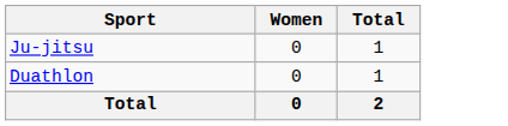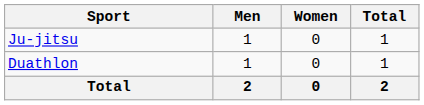 <table class="wikitable sortable" style="text-align:center;">
 <tr>
 <th width=180>Sport</th>
+<th width=55>Men</th>
 <th width=55>Women</th>
 <th width=55>Total</th>
 </tr>
 <tr>
 <td align=left><a href='#'>Ju-jitsu</a></td>
+<td>1</td>
 <td>0</td>
 <td>1</td>
 </tr>
 <tr>
 <td align=left><a href='#'>Duathlon</a></td>
+<td>1</td>
 <td>0</td>
 <td>1</td>
 </tr>
 <tr>
 <th>Total</th>
+<th>2</th>
 <th>0</th>
 <th>2</th>
 </tr>
 </table>
